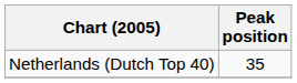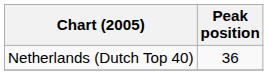 <table class="wikitable">
 <tr>
 <th>Chart (2005)</th>
 <th>Peak<br>position</th>
 </tr>
 <tr>
 <td>Netherlands (Dutch Top 40)</td>
-<td style="text-align:center;">35</td>
+<td style="text-align:center;">36</td>
 </tr>
 <tr>
 </tr>
 </table>
